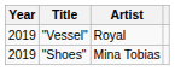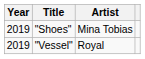 <table class="wikitable">
 <tr>
 <th>Year</th>
 <th>Title</th>
 <th>Artist</th>
 <th></th>
 </tr>
 <tr>
 <td>2019</td>
+<td>"Shoes"</td>
+<td>Mina Tobias</td>
+<td></td>
+</tr>
+<tr>
+<td>2019</td>
 <td>"Vessel"</td>
 <td>Royal</td>
 <td></td>
 </tr>
-<tr>
-<td>2019</td>
-<td>"Shoes"</td>
-<td>Mina Tobias</td>
-<td></td>
-</tr>
 </table>
